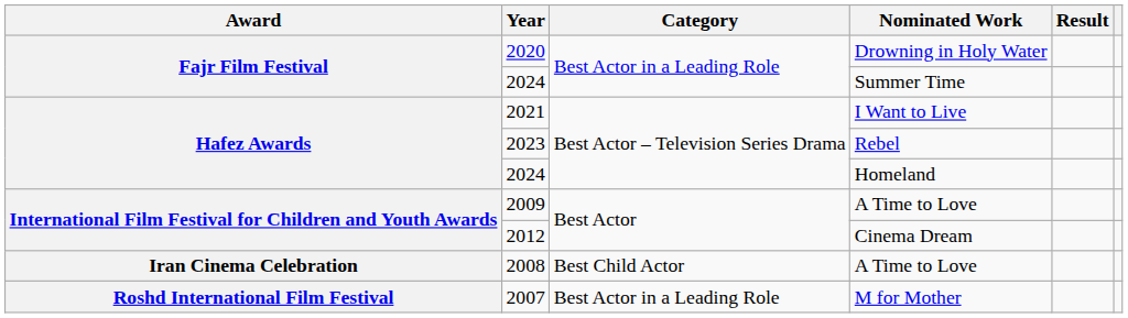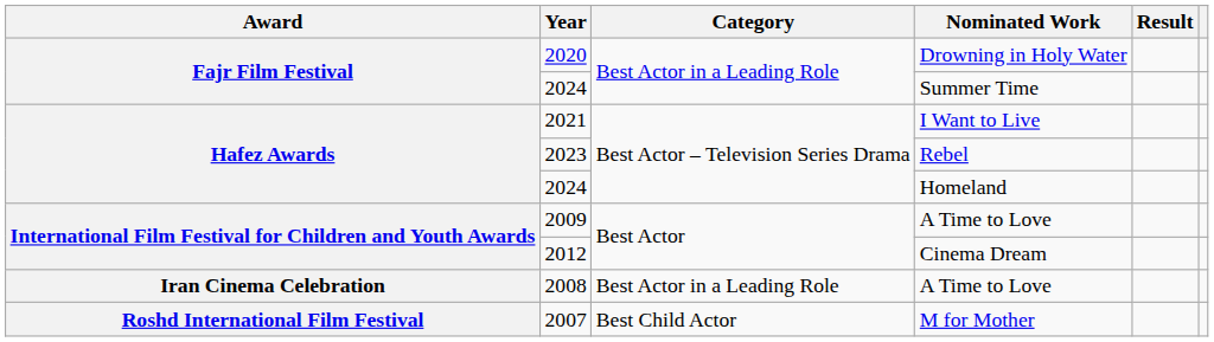 <table class="wikitable sortable plainrowheaders">
 <tr>
 <th scope="col">Award</th>
 <th scope="col">Year</th>
 <th scope="col">Category</th>
 <th scope="col">Nominated Work</th>
 <th scope="col">Result</th>
 <th></th>
 </tr>
 <tr>
 <th rowspan="2" scope="row"><a href='#'>Fajr Film Festival</a></th>
 <td><a href='#'>2020</a></td>
 <td rowspan="2"><a href='#'>Best Actor in a Leading Role</a></td>
 <td><a href='#'>Drowning in Holy Water</a></td>
 <td></td>
 <td></td>
 </tr>
 <tr>
 <td>2024</td>
 <td>Summer Time</td>
 <td></td>
 <td></td>
 </tr>
 <tr>
 <th rowspan="3" scope="row"><a href='#'>Hafez Awards</a></th>
 <td>2021</td>
 <td rowspan="3">Best Actor – Television Series Drama</td>
 <td><a href='#'>I Want to Live</a></td>
 <td></td>
 <td></td>
 </tr>
 <tr>
 <td>2023</td>
 <td><a href='#'>Rebel</a></td>
 <td></td>
 <td></td>
 </tr>
 <tr>
 <td>2024</td>
 <td>Homeland</td>
 <td></td>
 <td></td>
 </tr>
 <tr>
 <th scope="row" rowspan="2"><a href='#'>International Film Festival for Children and Youth Awards</a></th>
 <td>2009</td>
 <td rowspan="2">Best Actor</td>
 <td>A Time to Love</td>
 <td></td>
 <td></td>
 </tr>
 <tr>
 <td>2012</td>
 <td>Cinema Dream</td>
 <td></td>
 <td></td>
 </tr>
 <tr>
 <th scope="row">Iran Cinema Celebration</th>
 <td>2008</td>
-<td>Best Child Actor</td>
+<td>Best Actor in a Leading Role</td>
 <td>A Time to Love</td>
 <td></td>
 <td></td>
 </tr>
 <tr>
 <th scope="row"><a href='#'>Roshd International Film Festival</a></th>
 <td>2007</td>
-<td>Best Actor in a Leading Role</td>
+<td>Best Child Actor</td>
 <td><a href='#'>M for Mother</a></td>
 <td></td>
 <td></td>
 </tr>
 </table>
